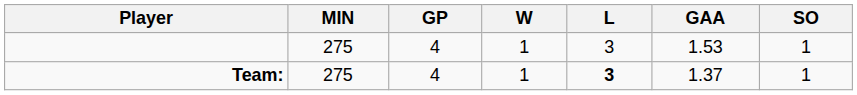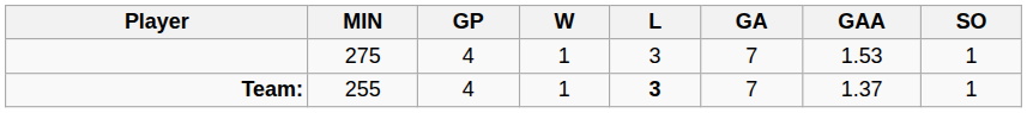 <table class="wikitable sortable" width="60%">
 <tr>
 <th bgcolor="#DDDDFF" width="10%">Player</th>
 <th width="3%" bgcolor="#DDDDFF" title="Minutes played">MIN</th>
 <th width="3%" bgcolor="#DDDDFF" title="Games played in">GP</th>
 <th width="3%" bgcolor="#DDDDFF" title="Wins">W</th>
 <th width="3%" bgcolor="#DDDDFF"title="Losses">L</th>
+<th width="3%" bgcolor="#DDDDFF" title="Goals against">GA</th>
 <th width="3%" bgcolor="#DDDDFF" title="Goals against average">GAA</th>
 <th width="3%" bgcolor="#DDDDFF" title="Shut-outs">SO</th>
 </tr>
 <tr align="center">
 <td align="right"></td>
 <td>275</td>
 <td>4</td>
 <td>1</td>
 <td>3</td>
+<td>7</td>
 <td>1.53</td>
 <td>1</td>
 </tr>
 <tr align="center">
 <td align="right"><strong>Team:</strong></td>
-<td>275</td>
+<td>255</td>
 <td>4</td>
 <td>1</td>
 <td><strong>3</strong></td>
+<td>7</td>
 <td>1.37</td>
 <td>1</td>
 </tr>
 </table>
